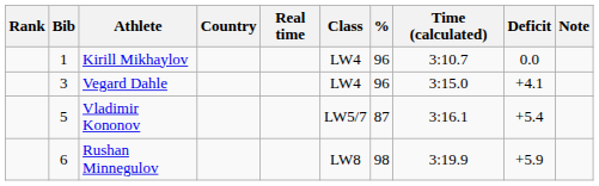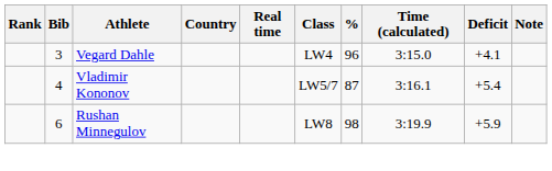 <table class="wikitable sortable" style="text-align:center">
 <tr>
 <th>Rank</th>
 <th>Bib</th>
 <th>Athlete</th>
 <th>Country</th>
 <th>Real time</th>
 <th>Class</th>
 <th>%</th>
 <th>Time (calculated)</th>
 <th>Deficit</th>
 <th>Note</th>
 </tr>
 <tr>
 <td></td>
-<td>1</td>
-<td align=left><a href='#'>Kirill Mikhaylov</a></td>
-<td align=left></td>
-<td></td>
-<td>LW4</td>
-<td>96</td>
-<td>3:10.7</td>
-<td>0.0</td>
-<td></td>
-</tr>
-<tr>
-<td></td>
 <td>3</td>
 <td align=left><a href='#'>Vegard Dahle</a></td>
 <td align=left></td>
 <td></td>
 <td>LW4</td>
 <td>96</td>
 <td>3:15.0</td>
 <td>+4.1</td>
 <td></td>
 </tr>
 <tr>
 <td></td>
-<td>5</td>
+<td>4</td>
 <td align=left><a href='#'>Vladimir Kononov</a></td>
 <td align=left></td>
 <td></td>
 <td>LW5/7</td>
 <td>87</td>
 <td>3:16.1</td>
 <td>+5.4</td>
 <td></td>
 </tr>
 <tr>
 <td></td>
 <td>6</td>
 <td align=left><a href='#'>Rushan Minnegulov</a></td>
 <td align=left></td>
 <td></td>
 <td>LW8</td>
 <td>98</td>
 <td>3:19.9</td>
 <td>+5.9</td>
 <td></td>
 </tr>
 </table>
